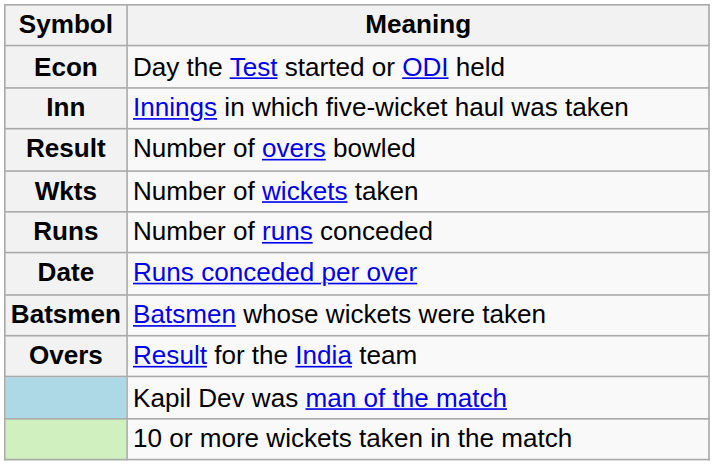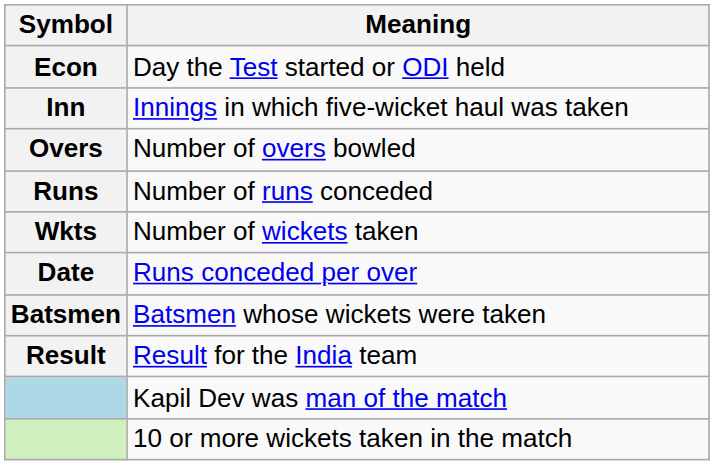 <table class="wikitable plainrowheaders" border="1">
 <tr>
 <th scope="col" style="width:50px">Symbol</th>
 <th scope="col" style="width:350px">Meaning</th>
 </tr>
 <tr>
 <th scope="row">Econ</th>
 <td>Day the <a href='#'>Test</a> started or <a href='#'>ODI</a> held</td>
 </tr>
 <tr>
 <th scope="row">Inn</th>
 <td><a href='#'>Innings</a> in which five-wicket haul was taken</td>
 </tr>
 <tr>
-<th scope="row">Result</th>
+<th scope="row">Overs</th>
 <td>Number of <a href='#'>overs</a> bowled</td>
+</tr>
+<tr>
+<th scope="row">Runs</th>
+<td>Number of <a href='#'>runs</a> conceded</td>
 </tr>
 <tr>
 <th scope="row">Wkts</th>
 <td>Number of <a href='#'>wickets</a> taken</td>
-</tr>
-<tr>
-<th scope="row">Runs</th>
-<td>Number of <a href='#'>runs</a> conceded</td>
 </tr>
 <tr>
 <th scope="row">Date</th>
 <td><a href='#'>Runs conceded per over</a></td>
 </tr>
 <tr>
 <th scope="row">Batsmen</th>
 <td><a href='#'>Batsmen</a> whose wickets were taken</td>
 </tr>
 <tr>
-<th scope="row">Overs</th>
+<th scope="row">Result</th>
 <td><a href='#'>Result</a> for the <a href='#'>India</a> team</td>
 </tr>
 <tr>
 <td align=center style="background-color:#ADD8E6"></td>
 <td>Kapil Dev was <a href='#'>man of the match</a></td>
 </tr>
 <tr>
 <td align=center style="background-color:#D0F0C0"></td>
 <td>10 or more wickets taken in the match</td>
 </tr>
 </table>
